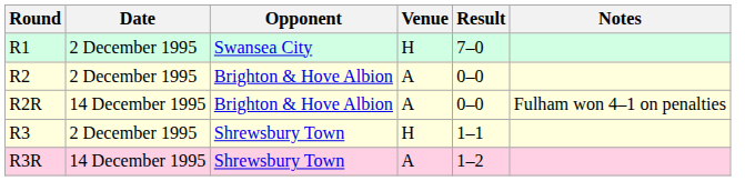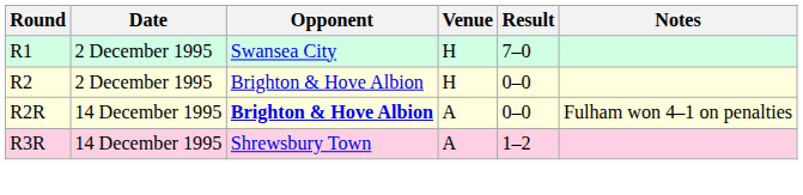 <table class="wikitable">
 <tr>
 <th>Round</th>
 <th>Date</th>
 <th>Opponent</th>
 <th>Venue</th>
 <th>Result</th>
 <th>Notes</th>
 </tr>
 <tr style="background-color: #d0ffe3;">
 <td>R1</td>
 <td>2 December 1995</td>
 <td><a href='#'>Swansea City</a></td>
 <td>H</td>
 <td>7–0</td>
 <td></td>
 </tr>
 <tr style="background-color: #ffffdd;">
 <td>R2</td>
 <td>2 December 1995</td>
 <td><a href='#'>Brighton & Hove Albion</a></td>
-<td>A</td>
+<td>H</td>
 <td>0–0</td>
 <td></td>
 </tr>
 <tr style="background-color: #ffffdd;">
 <td>R2R</td>
 <td>14 December 1995</td>
-<td><a href='#'>Brighton & Hove Albion</a></td>
+<td><strong><a href='#'>Brighton & Hove Albion</a></strong></td>
 <td>A</td>
 <td>0–0</td>
 <td>Fulham won 4–1 on penalties</td>
-</tr>
-<tr style="background-color: #ffffdd;">
-<td>R3</td>
-<td>2 December 1995</td>
-<td><a href='#'>Shrewsbury Town</a></td>
-<td>H</td>
-<td>1–1</td>
-<td></td>
 </tr>
 <tr style="background-color: #ffd0e3;">
 <td>R3R</td>
 <td>14 December 1995</td>
 <td><a href='#'>Shrewsbury Town</a></td>
 <td>A</td>
 <td>1–2</td>
 <td></td>
 </tr>
 </table>
